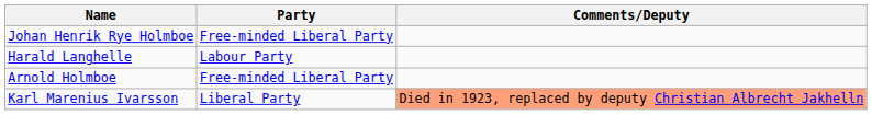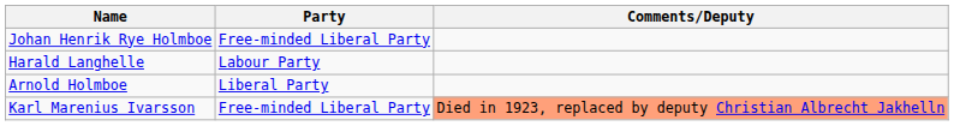 <table class="wikitable">
 <tr>
 <th>Name</th>
 <th>Party</th>
 <th>Comments/Deputy</th>
 </tr>
 <tr>
 <td><a href='#'>Johan Henrik Rye Holmboe</a></td>
 <td><a href='#'>Free-minded Liberal Party</a></td>
 <td></td>
 </tr>
 <tr>
 <td><a href='#'>Harald Langhelle</a></td>
 <td><a href='#'>Labour Party</a></td>
 <td></td>
 </tr>
 <tr>
 <td><a href='#'>Arnold Holmboe</a></td>
-<td><a href='#'>Free-minded Liberal Party</a></td>
+<td><a href='#'>Liberal Party</a></td>
 <td></td>
 </tr>
 <tr>
 <td><a href='#'>Karl Marenius Ivarsson</a></td>
-<td><a href='#'>Liberal Party</a></td>
+<td><a href='#'>Free-minded Liberal Party</a></td>
 <td style="background: lightsalmon;">Died in 1923, replaced by deputy <a href='#'>Christian Albrecht Jakhelln</a></td>
 </tr>
 </table>
